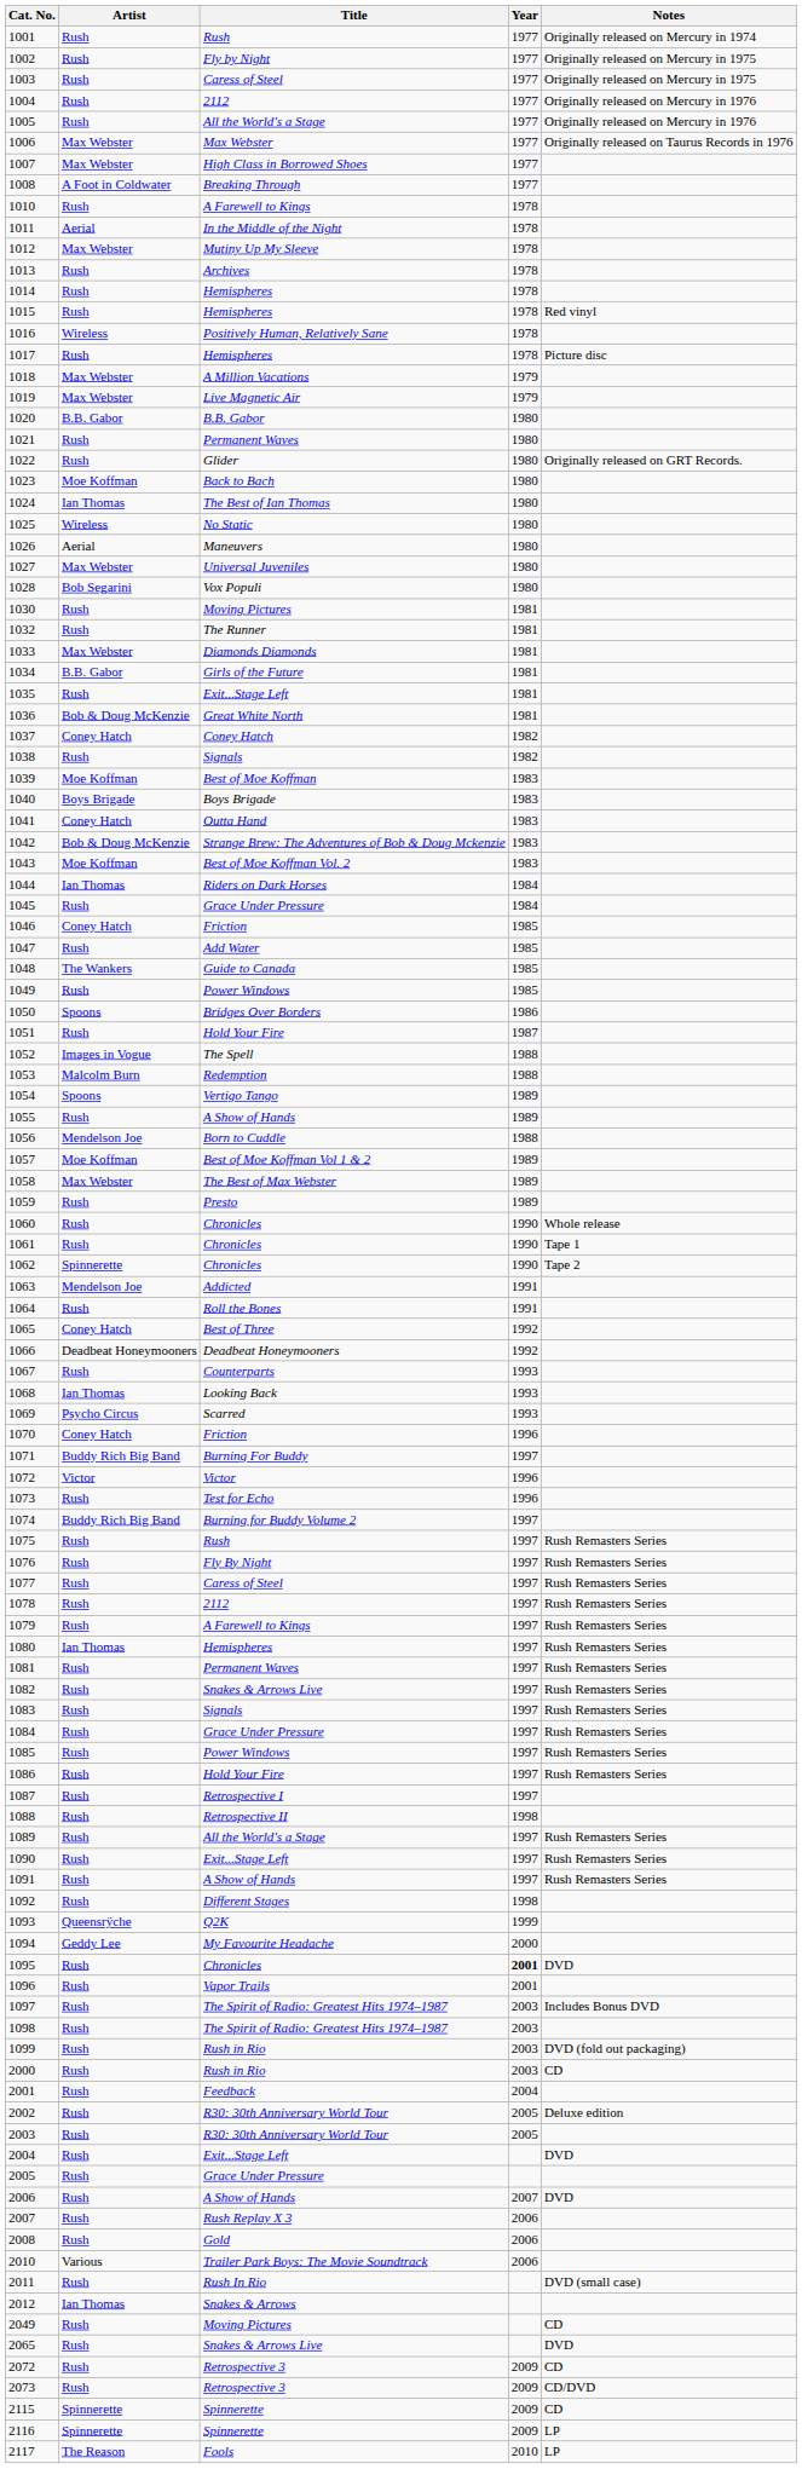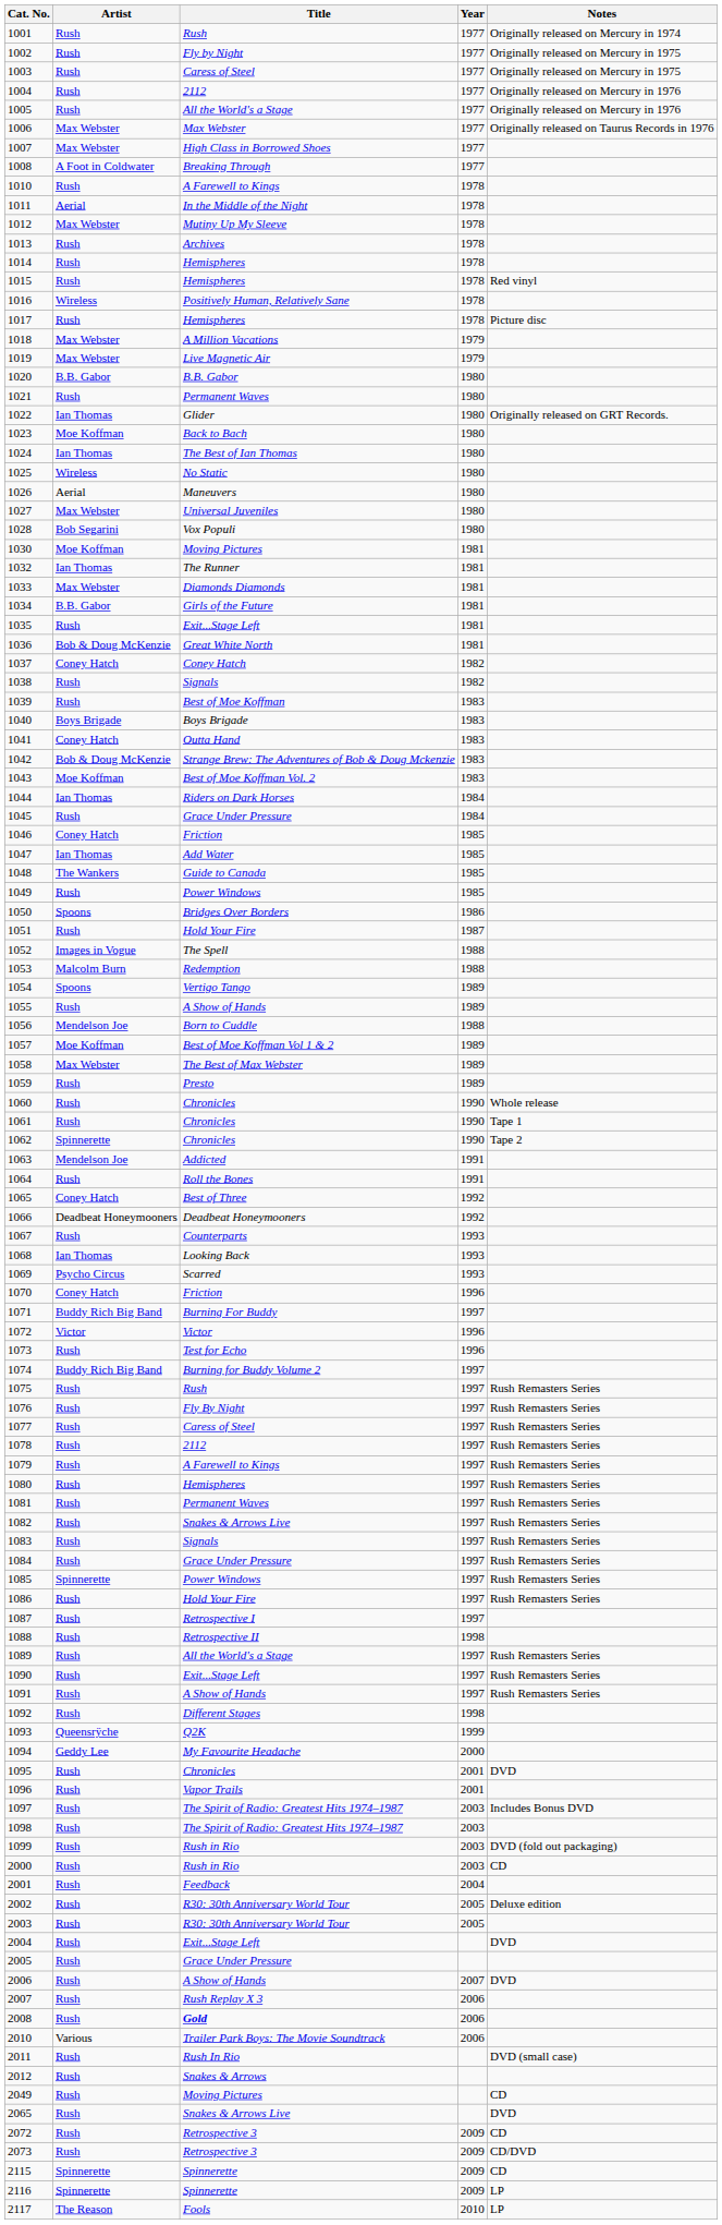 <table class="wikitable sortable">
 <tr>
 <th>Cat. No.</th>
 <th>Artist</th>
 <th>Title</th>
 <th>Year</th>
 <th>Notes</th>
 </tr>
 <tr>
 <td>1001</td>
 <td><a href='#'>Rush</a></td>
 <td><em><a href='#'>Rush</a></em></td>
 <td>1977</td>
 <td>Originally released on Mercury in 1974</td>
 </tr>
 <tr>
 <td>1002</td>
 <td><a href='#'>Rush</a></td>
 <td><em><a href='#'>Fly by Night</a></em></td>
 <td>1977</td>
 <td>Originally released on Mercury in 1975</td>
 </tr>
 <tr>
 <td>1003</td>
 <td><a href='#'>Rush</a></td>
 <td><em><a href='#'>Caress of Steel</a></em></td>
 <td>1977</td>
 <td>Originally released on Mercury in 1975</td>
 </tr>
 <tr>
 <td>1004</td>
 <td><a href='#'>Rush</a></td>
 <td><em><a href='#'>2112</a></em></td>
 <td>1977</td>
 <td>Originally released on Mercury in 1976</td>
 </tr>
 <tr>
 <td>1005</td>
 <td><a href='#'>Rush</a></td>
 <td><em><a href='#'>All the World's a Stage</a></em></td>
 <td>1977</td>
 <td>Originally released on Mercury in 1976</td>
 </tr>
 <tr>
 <td>1006</td>
 <td><a href='#'>Max Webster</a></td>
 <td><em><a href='#'>Max Webster</a></em></td>
 <td>1977</td>
 <td>Originally released on Taurus Records in 1976</td>
 </tr>
 <tr>
 <td>1007</td>
 <td><a href='#'>Max Webster</a></td>
 <td><em><a href='#'>High Class in Borrowed Shoes</a></em></td>
 <td>1977</td>
 <td></td>
 </tr>
 <tr>
 <td>1008</td>
 <td><a href='#'>A Foot in Coldwater</a></td>
 <td><em><a href='#'>Breaking Through</a></em></td>
 <td>1977</td>
 <td></td>
 </tr>
 <tr>
 <td>1010</td>
 <td><a href='#'>Rush</a></td>
 <td><em><a href='#'>A Farewell to Kings</a></em></td>
 <td>1978</td>
 <td></td>
 </tr>
 <tr>
 <td>1011</td>
 <td><a href='#'>Aerial</a></td>
 <td><em><a href='#'>In the Middle of the Night</a></em></td>
 <td>1978</td>
 <td></td>
 </tr>
 <tr>
 <td>1012</td>
 <td><a href='#'>Max Webster</a></td>
 <td><em><a href='#'>Mutiny Up My Sleeve</a></em></td>
 <td>1978</td>
 <td></td>
 </tr>
 <tr>
 <td>1013</td>
 <td><a href='#'>Rush</a></td>
 <td><em><a href='#'>Archives</a></em></td>
 <td>1978</td>
 <td></td>
 </tr>
 <tr>
 <td>1014</td>
 <td><a href='#'>Rush</a></td>
 <td><em><a href='#'>Hemispheres</a></em></td>
 <td>1978</td>
 <td></td>
 </tr>
 <tr>
 <td>1015</td>
 <td><a href='#'>Rush</a></td>
 <td><em><a href='#'>Hemispheres</a></em></td>
 <td>1978</td>
 <td>Red vinyl</td>
 </tr>
 <tr>
 <td>1016</td>
 <td><a href='#'>Wireless</a></td>
 <td><em><a href='#'>Positively Human, Relatively Sane</a></em></td>
 <td>1978</td>
 <td></td>
 </tr>
 <tr>
 <td>1017</td>
 <td><a href='#'>Rush</a></td>
 <td><em><a href='#'>Hemispheres</a></em></td>
 <td>1978</td>
 <td>Picture disc</td>
 </tr>
 <tr>
 <td>1018</td>
 <td><a href='#'>Max Webster</a></td>
 <td><em><a href='#'>A Million Vacations</a></em></td>
 <td>1979</td>
 <td></td>
 </tr>
 <tr>
 <td>1019</td>
 <td><a href='#'>Max Webster</a></td>
 <td><em><a href='#'>Live Magnetic Air</a></em></td>
 <td>1979</td>
 <td></td>
 </tr>
 <tr>
 <td>1020</td>
 <td><a href='#'>B.B. Gabor</a></td>
 <td><em><a href='#'>B.B. Gabor</a></em></td>
 <td>1980</td>
 <td></td>
 </tr>
 <tr>
 <td>1021</td>
 <td><a href='#'>Rush</a></td>
 <td><em><a href='#'>Permanent Waves</a></em></td>
 <td>1980</td>
 <td></td>
 </tr>
 <tr>
 <td>1022</td>
-<td><a href='#'>Rush</a></td>
+<td><a href='#'>Ian Thomas</a></td>
 <td><em>Glider</em></td>
 <td>1980</td>
 <td>Originally released on GRT Records.</td>
 </tr>
 <tr>
 <td>1023</td>
 <td><a href='#'>Moe Koffman</a></td>
 <td><em><a href='#'>Back to Bach</a></em></td>
 <td>1980</td>
 <td></td>
 </tr>
 <tr>
 <td>1024</td>
 <td><a href='#'>Ian Thomas</a></td>
 <td><em><a href='#'>The Best of Ian Thomas</a></em></td>
 <td>1980</td>
 <td></td>
 </tr>
 <tr>
 <td>1025</td>
 <td><a href='#'>Wireless</a></td>
 <td><em><a href='#'>No Static</a></em></td>
 <td>1980</td>
 <td></td>
 </tr>
 <tr>
 <td>1026</td>
 <td>Aerial</td>
 <td><em>Maneuvers</em></td>
 <td>1980</td>
 <td></td>
 </tr>
 <tr>
 <td>1027</td>
 <td><a href='#'>Max Webster</a></td>
 <td><em><a href='#'>Universal Juveniles</a></em></td>
 <td>1980</td>
 <td></td>
 </tr>
 <tr>
 <td>1028</td>
 <td><a href='#'>Bob Segarini</a></td>
 <td><em>Vox Populi</em></td>
 <td>1980</td>
 <td></td>
 </tr>
 <tr>
 <td>1030</td>
-<td><a href='#'>Rush</a></td>
+<td><a href='#'>Moe Koffman</a></td>
 <td><em><a href='#'>Moving Pictures</a></em></td>
 <td>1981</td>
 <td></td>
 </tr>
 <tr>
 <td>1032</td>
-<td><a href='#'>Rush</a></td>
+<td><a href='#'>Ian Thomas</a></td>
 <td><em>The Runner</em></td>
 <td>1981</td>
 <td></td>
 </tr>
 <tr>
 <td>1033</td>
 <td><a href='#'>Max Webster</a></td>
 <td><em><a href='#'>Diamonds Diamonds</a></em></td>
 <td>1981</td>
 <td></td>
 </tr>
 <tr>
 <td>1034</td>
 <td><a href='#'>B.B. Gabor</a></td>
 <td><em><a href='#'>Girls of the Future</a></em></td>
 <td>1981</td>
 <td></td>
 </tr>
 <tr>
 <td>1035</td>
 <td><a href='#'>Rush</a></td>
 <td><em><a href='#'>Exit...Stage Left</a></em></td>
 <td>1981</td>
 <td></td>
 </tr>
 <tr>
 <td>1036</td>
 <td><a href='#'>Bob & Doug McKenzie</a></td>
 <td><em><a href='#'>Great White North</a></em></td>
 <td>1981</td>
 <td></td>
 </tr>
 <tr>
 <td>1037</td>
 <td><a href='#'>Coney Hatch</a></td>
 <td><em><a href='#'>Coney Hatch</a></em></td>
 <td>1982</td>
 <td></td>
 </tr>
 <tr>
 <td>1038</td>
 <td><a href='#'>Rush</a></td>
 <td><em><a href='#'>Signals</a></em></td>
 <td>1982</td>
 <td></td>
 </tr>
 <tr>
 <td>1039</td>
-<td><a href='#'>Moe Koffman</a></td>
+<td><a href='#'>Rush</a></td>
 <td><em><a href='#'>Best of Moe Koffman</a></em></td>
 <td>1983</td>
 <td></td>
 </tr>
 <tr>
 <td>1040</td>
 <td><a href='#'>Boys Brigade</a></td>
 <td><em>Boys Brigade</em></td>
 <td>1983</td>
 <td></td>
 </tr>
 <tr>
 <td>1041</td>
 <td><a href='#'>Coney Hatch</a></td>
 <td><em><a href='#'>Outta Hand</a></em></td>
 <td>1983</td>
 <td></td>
 </tr>
 <tr>
 <td>1042</td>
 <td><a href='#'>Bob & Doug McKenzie</a></td>
 <td><em><a href='#'>Strange Brew: The Adventures of Bob & Doug Mckenzie</a></em></td>
 <td>1983</td>
 <td></td>
 </tr>
 <tr>
 <td>1043</td>
 <td><a href='#'>Moe Koffman</a></td>
 <td><em><a href='#'>Best of Moe Koffman Vol. 2</a></em></td>
 <td>1983</td>
 <td></td>
 </tr>
 <tr>
 <td>1044</td>
 <td><a href='#'>Ian Thomas</a></td>
 <td><em><a href='#'>Riders on Dark Horses</a></em></td>
 <td>1984</td>
 <td></td>
 </tr>
 <tr>
 <td>1045</td>
 <td><a href='#'>Rush</a></td>
 <td><em><a href='#'>Grace Under Pressure</a></em></td>
 <td>1984</td>
 <td></td>
 </tr>
 <tr>
 <td>1046</td>
 <td><a href='#'>Coney Hatch</a></td>
 <td><em><a href='#'>Friction</a></em></td>
 <td>1985</td>
 <td></td>
 </tr>
 <tr>
 <td>1047</td>
-<td><a href='#'>Rush</a></td>
+<td><a href='#'>Ian Thomas</a></td>
 <td><em><a href='#'>Add Water</a></em></td>
 <td>1985</td>
 <td></td>
 </tr>
 <tr>
 <td>1048</td>
 <td><a href='#'>The Wankers</a></td>
 <td><em><a href='#'>Guide to Canada</a></em></td>
 <td>1985</td>
 <td></td>
 </tr>
 <tr>
 <td>1049</td>
 <td><a href='#'>Rush</a></td>
 <td><em><a href='#'>Power Windows</a></em></td>
 <td>1985</td>
 <td></td>
 </tr>
 <tr>
 <td>1050</td>
 <td><a href='#'>Spoons</a></td>
 <td><em><a href='#'>Bridges Over Borders</a></em></td>
 <td>1986</td>
 <td></td>
 </tr>
 <tr>
 <td>1051</td>
 <td><a href='#'>Rush</a></td>
 <td><em><a href='#'>Hold Your Fire</a></em></td>
 <td>1987</td>
 <td></td>
 </tr>
 <tr>
 <td>1052</td>
 <td><a href='#'>Images in Vogue</a></td>
 <td><em>The Spell</em></td>
 <td>1988</td>
 <td></td>
 </tr>
 <tr>
 <td>1053</td>
 <td><a href='#'>Malcolm Burn</a></td>
 <td><em><a href='#'>Redemption</a></em></td>
 <td>1988</td>
 <td></td>
 </tr>
 <tr>
 <td>1054</td>
 <td><a href='#'>Spoons</a></td>
 <td><em><a href='#'>Vertigo Tango</a></em></td>
 <td>1989</td>
 <td></td>
 </tr>
 <tr>
 <td>1055</td>
 <td><a href='#'>Rush</a></td>
 <td><em><a href='#'>A Show of Hands</a></em></td>
 <td>1989</td>
 <td></td>
 </tr>
 <tr>
 <td>1056</td>
 <td><a href='#'>Mendelson Joe</a></td>
 <td><em><a href='#'>Born to Cuddle</a></em></td>
 <td>1988</td>
 <td></td>
 </tr>
 <tr>
 <td>1057</td>
 <td><a href='#'>Moe Koffman</a></td>
 <td><em><a href='#'>Best of Moe Koffman Vol 1 & 2</a></em></td>
 <td>1989</td>
 <td></td>
 </tr>
 <tr>
 <td>1058</td>
 <td><a href='#'>Max Webster</a></td>
 <td><em><a href='#'>The Best of Max Webster</a></em></td>
 <td>1989</td>
 <td></td>
 </tr>
 <tr>
 <td>1059</td>
 <td><a href='#'>Rush</a></td>
 <td><em><a href='#'>Presto</a></em></td>
 <td>1989</td>
 <td></td>
 </tr>
 <tr>
 <td>1060</td>
 <td><a href='#'>Rush</a></td>
 <td><em><a href='#'>Chronicles</a></em></td>
 <td>1990</td>
 <td>Whole release</td>
 </tr>
 <tr>
 <td>1061</td>
 <td><a href='#'>Rush</a></td>
 <td><em><a href='#'>Chronicles</a></em></td>
 <td>1990</td>
 <td>Tape 1</td>
 </tr>
 <tr>
 <td>1062</td>
 <td><a href='#'>Spinnerette</a></td>
 <td><em><a href='#'>Chronicles</a></em></td>
 <td>1990</td>
 <td>Tape 2</td>
 </tr>
 <tr>
 <td>1063</td>
 <td><a href='#'>Mendelson Joe</a></td>
 <td><em><a href='#'>Addicted</a></em></td>
 <td>1991</td>
 <td></td>
 </tr>
 <tr>
 <td>1064</td>
 <td><a href='#'>Rush</a></td>
 <td><em><a href='#'>Roll the Bones</a></em></td>
 <td>1991</td>
 <td></td>
 </tr>
 <tr>
 <td>1065</td>
 <td><a href='#'>Coney Hatch</a></td>
 <td><em><a href='#'>Best of Three</a></em></td>
 <td>1992</td>
 <td></td>
 </tr>
 <tr>
 <td>1066</td>
 <td>Deadbeat Honeymooners</td>
 <td><em>Deadbeat Honeymooners</em></td>
 <td>1992</td>
 <td></td>
 </tr>
 <tr>
 <td>1067</td>
 <td><a href='#'>Rush</a></td>
 <td><em><a href='#'>Counterparts</a></em></td>
 <td>1993</td>
 <td></td>
 </tr>
 <tr>
 <td>1068</td>
 <td><a href='#'>Ian Thomas</a></td>
 <td><em>Looking Back</em></td>
 <td>1993</td>
 <td></td>
 </tr>
 <tr>
 <td>1069</td>
 <td><a href='#'>Psycho Circus</a></td>
 <td><em>Scarred</em></td>
 <td>1993</td>
 <td></td>
 </tr>
 <tr>
 <td>1070</td>
 <td><a href='#'>Coney Hatch</a></td>
 <td><em><a href='#'>Friction</a></em></td>
 <td>1996</td>
 <td></td>
 </tr>
 <tr>
 <td>1071</td>
 <td><a href='#'>Buddy Rich Big Band</a></td>
 <td><em><a href='#'>Burning For Buddy</a></em></td>
 <td>1997</td>
 <td></td>
 </tr>
 <tr>
 <td>1072</td>
 <td><a href='#'>Victor</a></td>
 <td><em><a href='#'>Victor</a></em></td>
 <td>1996</td>
 <td></td>
 </tr>
 <tr>
 <td>1073</td>
 <td><a href='#'>Rush</a></td>
 <td><em><a href='#'>Test for Echo</a></em></td>
 <td>1996</td>
 <td></td>
 </tr>
 <tr>
 <td>1074</td>
 <td><a href='#'>Buddy Rich Big Band</a></td>
 <td><em><a href='#'>Burning for Buddy Volume 2</a></em></td>
 <td>1997</td>
 <td></td>
 </tr>
 <tr>
 <td>1075</td>
 <td><a href='#'>Rush</a></td>
 <td><em><a href='#'>Rush</a></em></td>
 <td>1997</td>
 <td>Rush Remasters Series</td>
 </tr>
 <tr>
 <td>1076</td>
 <td><a href='#'>Rush</a></td>
 <td><em><a href='#'>Fly By Night</a></em></td>
 <td>1997</td>
 <td>Rush Remasters Series</td>
 </tr>
 <tr>
 <td>1077</td>
 <td><a href='#'>Rush</a></td>
 <td><em><a href='#'>Caress of Steel</a></em></td>
 <td>1997</td>
 <td>Rush Remasters Series</td>
 </tr>
 <tr>
 <td>1078</td>
 <td><a href='#'>Rush</a></td>
 <td><em><a href='#'>2112</a></em></td>
 <td>1997</td>
 <td>Rush Remasters Series</td>
 </tr>
 <tr>
 <td>1079</td>
 <td><a href='#'>Rush</a></td>
 <td><em><a href='#'>A Farewell to Kings</a></em></td>
 <td>1997</td>
 <td>Rush Remasters Series</td>
 </tr>
 <tr>
 <td>1080</td>
-<td><a href='#'>Ian Thomas</a></td>
+<td><a href='#'>Rush</a></td>
 <td><em><a href='#'>Hemispheres</a></em></td>
 <td>1997</td>
 <td>Rush Remasters Series</td>
 </tr>
 <tr>
 <td>1081</td>
 <td><a href='#'>Rush</a></td>
 <td><em><a href='#'>Permanent Waves</a></em></td>
 <td>1997</td>
 <td>Rush Remasters Series</td>
 </tr>
 <tr>
 <td>1082</td>
 <td><a href='#'>Rush</a></td>
 <td><em><a href='#'>Snakes & Arrows Live</a></em></td>
 <td>1997</td>
 <td>Rush Remasters Series</td>
 </tr>
 <tr>
 <td>1083</td>
 <td><a href='#'>Rush</a></td>
 <td><em><a href='#'>Signals</a></em></td>
 <td>1997</td>
 <td>Rush Remasters Series</td>
 </tr>
 <tr>
 <td>1084</td>
 <td><a href='#'>Rush</a></td>
 <td><em><a href='#'>Grace Under Pressure</a></em></td>
 <td>1997</td>
 <td>Rush Remasters Series</td>
 </tr>
 <tr>
 <td>1085</td>
-<td><a href='#'>Rush</a></td>
+<td><a href='#'>Spinnerette</a></td>
 <td><em><a href='#'>Power Windows</a></em></td>
 <td>1997</td>
 <td>Rush Remasters Series</td>
 </tr>
 <tr>
 <td>1086</td>
 <td><a href='#'>Rush</a></td>
 <td><em><a href='#'>Hold Your Fire</a></em></td>
 <td>1997</td>
 <td>Rush Remasters Series</td>
 </tr>
 <tr>
 <td>1087</td>
 <td><a href='#'>Rush</a></td>
 <td><em><a href='#'>Retrospective I</a></em></td>
 <td>1997</td>
 <td></td>
 </tr>
 <tr>
 <td>1088</td>
 <td><a href='#'>Rush</a></td>
 <td><em><a href='#'>Retrospective II</a></em></td>
 <td>1998</td>
 <td></td>
 </tr>
 <tr>
 <td>1089</td>
 <td><a href='#'>Rush</a></td>
 <td><em><a href='#'>All the World's a Stage</a></em></td>
 <td>1997</td>
 <td>Rush Remasters Series</td>
 </tr>
 <tr>
 <td>1090</td>
 <td><a href='#'>Rush</a></td>
 <td><em><a href='#'>Exit...Stage Left</a></em></td>
 <td>1997</td>
 <td>Rush Remasters Series</td>
 </tr>
 <tr>
 <td>1091</td>
 <td><a href='#'>Rush</a></td>
 <td><em><a href='#'>A Show of Hands</a></em></td>
 <td>1997</td>
 <td>Rush Remasters Series</td>
 </tr>
 <tr>
 <td>1092</td>
 <td><a href='#'>Rush</a></td>
 <td><em><a href='#'>Different Stages</a></em></td>
 <td>1998</td>
 <td></td>
 </tr>
 <tr>
 <td>1093</td>
 <td><a href='#'>Queensrÿche</a></td>
 <td><em><a href='#'>Q2K</a></em></td>
 <td>1999</td>
 <td></td>
 </tr>
 <tr>
 <td>1094</td>
 <td><a href='#'>Geddy Lee</a></td>
 <td><em><a href='#'>My Favourite Headache</a></em></td>
 <td>2000</td>
 <td></td>
 </tr>
 <tr>
 <td>1095</td>
 <td><a href='#'>Rush</a></td>
 <td><em><a href='#'>Chronicles</a></em></td>
-<td><strong>2001</strong></td>
+<td>2001</td>
 <td>DVD</td>
 </tr>
 <tr>
 <td>1096</td>
 <td><a href='#'>Rush</a></td>
 <td><em><a href='#'>Vapor Trails</a></em></td>
 <td>2001</td>
 <td></td>
 </tr>
 <tr>
 <td>1097</td>
 <td><a href='#'>Rush</a></td>
 <td><em><a href='#'>The Spirit of Radio: Greatest Hits 1974–1987</a></em></td>
 <td>2003</td>
 <td>Includes Bonus DVD</td>
 </tr>
 <tr>
 <td>1098</td>
 <td><a href='#'>Rush</a></td>
 <td><em><a href='#'>The Spirit of Radio: Greatest Hits 1974–1987</a></em></td>
 <td>2003</td>
 <td></td>
 </tr>
 <tr>
 <td>1099</td>
 <td><a href='#'>Rush</a></td>
 <td><em><a href='#'>Rush in Rio</a></em></td>
 <td>2003</td>
 <td>DVD (fold out packaging)</td>
 </tr>
 <tr>
 <td>2000</td>
 <td><a href='#'>Rush</a></td>
 <td><em><a href='#'>Rush in Rio</a></em></td>
 <td>2003</td>
 <td>CD</td>
 </tr>
 <tr>
 <td>2001</td>
 <td><a href='#'>Rush</a></td>
 <td><em><a href='#'>Feedback</a></em></td>
 <td>2004</td>
 <td></td>
 </tr>
 <tr>
 <td>2002</td>
 <td><a href='#'>Rush</a></td>
 <td><em><a href='#'>R30: 30th Anniversary World Tour</a></em></td>
 <td>2005</td>
 <td>Deluxe edition</td>
 </tr>
 <tr>
 <td>2003</td>
 <td><a href='#'>Rush</a></td>
 <td><em><a href='#'>R30: 30th Anniversary World Tour</a></em></td>
 <td>2005</td>
 <td></td>
 </tr>
 <tr>
 <td>2004</td>
 <td><a href='#'>Rush</a></td>
 <td><em><a href='#'>Exit...Stage Left</a></em></td>
 <td></td>
 <td>DVD</td>
 </tr>
 <tr>
 <td>2005</td>
 <td><a href='#'>Rush</a></td>
 <td><em><a href='#'>Grace Under Pressure</a></em></td>
 <td></td>
 <td></td>
 </tr>
 <tr>
 <td>2006</td>
 <td><a href='#'>Rush</a></td>
 <td><em><a href='#'>A Show of Hands</a></em></td>
 <td>2007</td>
 <td>DVD</td>
 </tr>
 <tr>
 <td>2007</td>
 <td><a href='#'>Rush</a></td>
 <td><em><a href='#'>Rush Replay X 3</a></em></td>
 <td>2006</td>
 <td></td>
 </tr>
 <tr>
 <td>2008</td>
 <td><a href='#'>Rush</a></td>
-<td><em><a href='#'>Gold</a></em></td>
+<td><strong><em><a href='#'>Gold</a></em></strong></td>
 <td>2006</td>
 <td></td>
 </tr>
 <tr>
 <td>2010</td>
 <td>Various</td>
 <td><em><a href='#'>Trailer Park Boys: The Movie Soundtrack</a></em></td>
 <td>2006</td>
 <td></td>
 </tr>
 <tr>
 <td>2011</td>
 <td><a href='#'>Rush</a></td>
 <td><em><a href='#'>Rush In Rio</a></em></td>
 <td></td>
 <td>DVD (small case)</td>
 </tr>
 <tr>
 <td>2012</td>
-<td><a href='#'>Ian Thomas</a></td>
+<td><a href='#'>Rush</a></td>
 <td><em><a href='#'>Snakes & Arrows</a></em></td>
 <td></td>
 <td></td>
 </tr>
 <tr>
 <td>2049</td>
 <td><a href='#'>Rush</a></td>
 <td><em><a href='#'>Moving Pictures</a></em></td>
 <td></td>
 <td>CD</td>
 </tr>
 <tr>
 <td>2065</td>
 <td><a href='#'>Rush</a></td>
 <td><em><a href='#'>Snakes & Arrows Live</a></em></td>
 <td></td>
 <td>DVD</td>
 </tr>
 <tr>
 <td>2072</td>
 <td><a href='#'>Rush</a></td>
 <td><em><a href='#'>Retrospective 3</a></em></td>
 <td>2009</td>
 <td>CD</td>
 </tr>
 <tr>
 <td>2073</td>
 <td><a href='#'>Rush</a></td>
 <td><em><a href='#'>Retrospective 3</a></em></td>
 <td>2009</td>
 <td>CD/DVD</td>
 </tr>
 <tr>
 <td>2115</td>
 <td><a href='#'>Spinnerette</a></td>
 <td><em><a href='#'>Spinnerette</a></em></td>
 <td>2009</td>
 <td>CD</td>
 </tr>
 <tr>
 <td>2116</td>
 <td><a href='#'>Spinnerette</a></td>
 <td><em><a href='#'>Spinnerette</a></em></td>
 <td>2009</td>
 <td>LP</td>
 </tr>
 <tr>
 <td>2117</td>
 <td><a href='#'>The Reason</a></td>
 <td><em><a href='#'>Fools</a></em></td>
 <td>2010</td>
 <td>LP</td>
 </tr>
 </table>
